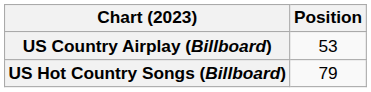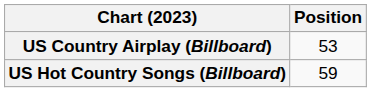 <table class="wikitable sortable plainrowheaders" style="text-align:center">
 <tr>
 <th scope="col">Chart (2023)</th>
 <th scope="col">Position</th>
 </tr>
 <tr>
 <th scope="row">US Country Airplay (<em>Billboard</em>)</th>
 <td>53</td>
 </tr>
 <tr>
 <th scope="row">US Hot Country Songs (<em>Billboard</em>)</th>
-<td>79</td>
+<td>59</td>
 </tr>
 </table>
